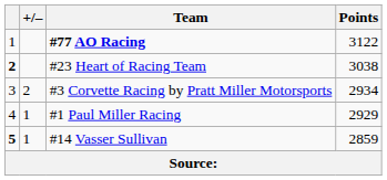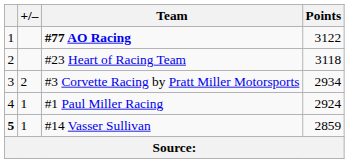 <table class="wikitable" style="font-size: 95%;">
 <tr>
 <th scope="col"></th>
 <th scope="col">+/–</th>
 <th scope="col">Team</th>
 <th scope="col">Points</th>
 </tr>
 <tr>
 <td align=center>1</td>
 <td align=left></td>
 <td><strong>#77 <a href='#'>AO Racing</a></strong></td>
 <td align=right>3122</td>
 </tr>
 <tr>
-<td align=center><strong>2</strong></td>
+<td align=center>2</td>
 <td align=left></td>
 <td>#23 <a href='#'>Heart of Racing Team</a></td>
-<td align=right>3038</td>
+<td align=right>3118</td>
 </tr>
 <tr>
 <td align=center>3</td>
 <td align=left> 2</td>
 <td>#3 <a href='#'>Corvette Racing</a> by <a href='#'>Pratt Miller Motorsports</a></td>
 <td align=right>2934</td>
 </tr>
 <tr>
 <td align=center>4</td>
 <td align=left> 1</td>
 <td>#1 <a href='#'>Paul Miller Racing</a></td>
-<td align=right>2929</td>
+<td align=right>2924</td>
 </tr>
 <tr>
 <td align=center><strong>5</strong></td>
 <td align=left> 1</td>
 <td>#14 <a href='#'>Vasser Sullivan</a></td>
 <td align=right>2859</td>
 </tr>
 <tr>
 <th colspan=5>Source:</th>
 </tr>
 </table>
